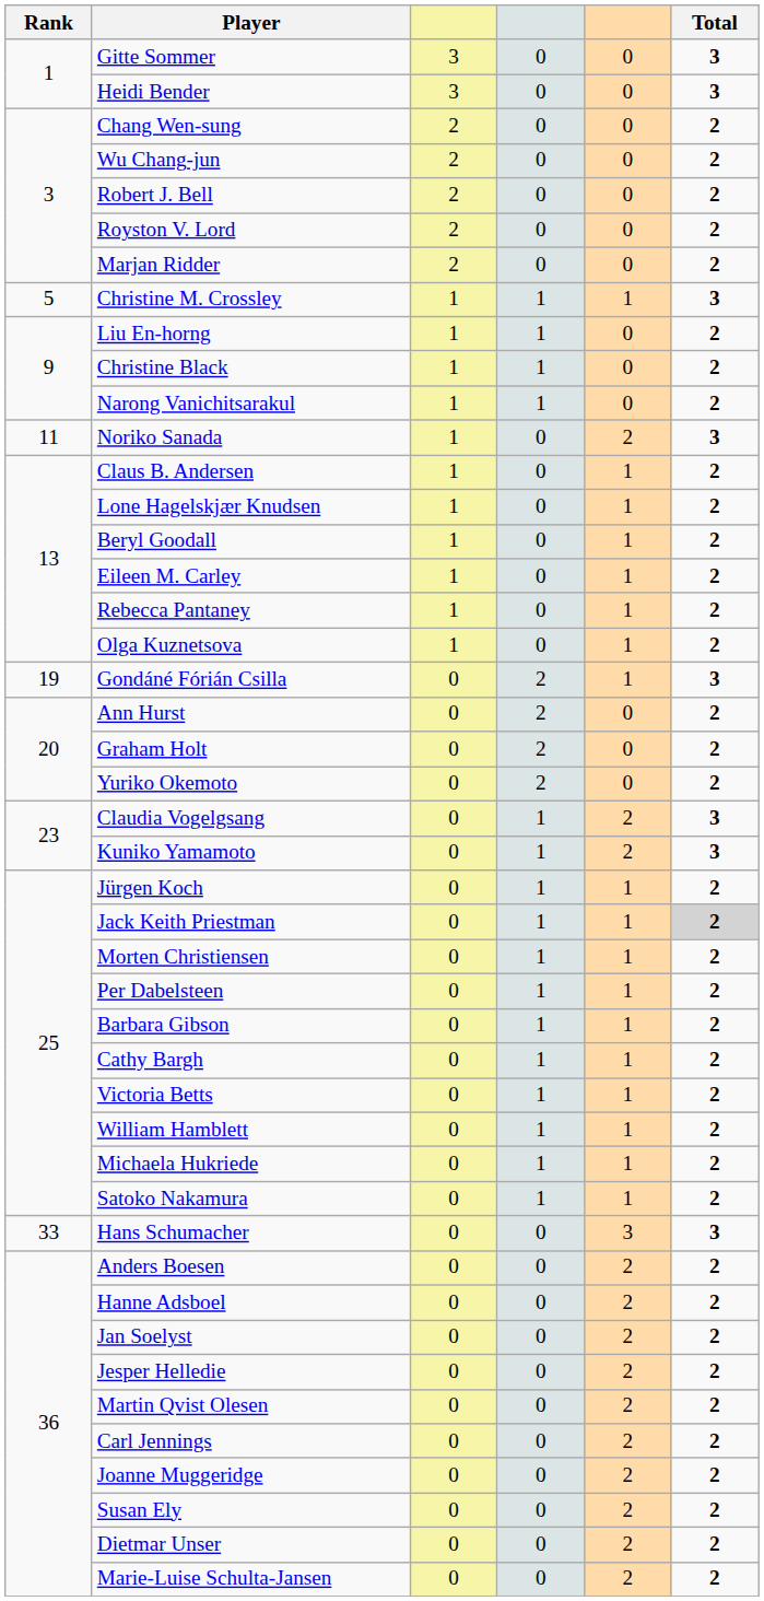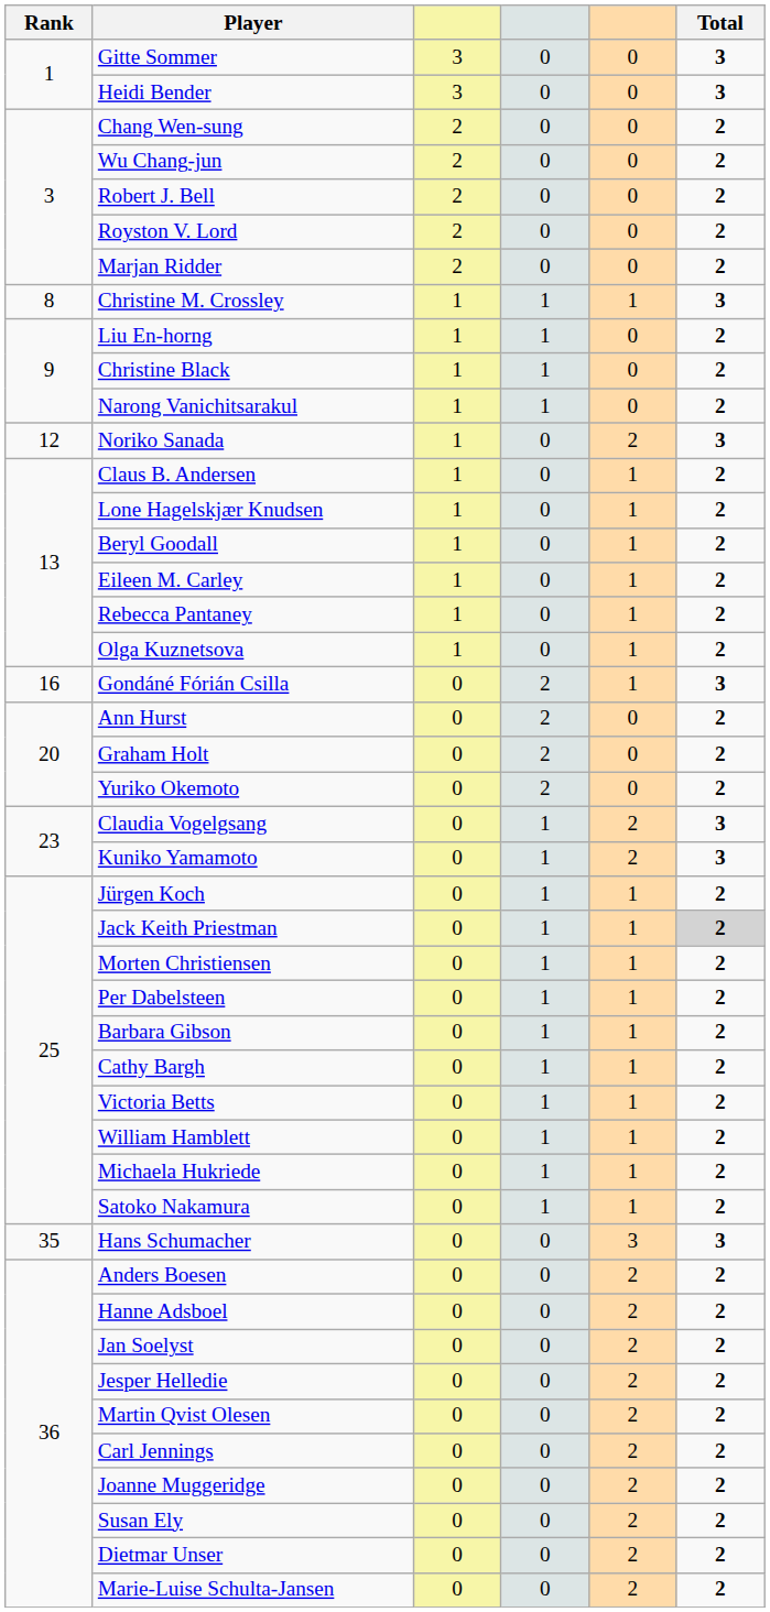 <table class="sortable wikitable" style="font-size:85%; text-align:center">
 <tr>
 <th width="50">Rank</th>
 <th width="200">Player</th>
 <td bgcolor="#f7f6a8" width="50"></td>
 <td bgcolor="#dce5e5" width="50"></td>
 <td bgcolor="#ffdba9" width="50"></td>
 <th width="50">Total</th>
 </tr>
 <tr>
 <td rowspan="2">1</td>
 <td align="left"> <a href='#'>Gitte Sommer</a></td>
 <td bgcolor="#f7f6a8">3</td>
 <td bgcolor="#dce5e5">0</td>
 <td bgcolor="#ffdba9">0</td>
 <td><strong>3</strong></td>
 </tr>
 <tr>
 <td align="left"> <a href='#'>Heidi Bender</a></td>
 <td bgcolor="#f7f6a8">3</td>
 <td bgcolor="#dce5e5">0</td>
 <td bgcolor="#ffdba9">0</td>
 <td><strong>3</strong></td>
 </tr>
 <tr>
 <td rowspan="5">3</td>
 <td align="left"> <a href='#'>Chang Wen-sung</a></td>
 <td bgcolor="#f7f6a8">2</td>
 <td bgcolor="#dce5e5">0</td>
 <td bgcolor="#ffdba9">0</td>
 <td><strong>2</strong></td>
 </tr>
 <tr>
 <td align="left"> <a href='#'>Wu Chang-jun</a></td>
 <td bgcolor="#f7f6a8">2</td>
 <td bgcolor="#dce5e5">0</td>
 <td bgcolor="#ffdba9">0</td>
 <td><strong>2</strong></td>
 </tr>
 <tr>
 <td align="left"> <a href='#'>Robert J. Bell</a></td>
 <td bgcolor="#f7f6a8">2</td>
 <td bgcolor="#dce5e5">0</td>
 <td bgcolor="#ffdba9">0</td>
 <td><strong>2</strong></td>
 </tr>
 <tr>
 <td align="left"> <a href='#'>Royston V. Lord</a></td>
 <td bgcolor="#f7f6a8">2</td>
 <td bgcolor="#dce5e5">0</td>
 <td bgcolor="#ffdba9">0</td>
 <td><strong>2</strong></td>
 </tr>
 <tr>
 <td align="left"> <a href='#'>Marjan Ridder</a></td>
 <td bgcolor="#f7f6a8">2</td>
 <td bgcolor="#dce5e5">0</td>
 <td bgcolor="#ffdba9">0</td>
 <td><strong>2</strong></td>
 </tr>
 <tr>
-<td>5</td>
+<td>8</td>
 <td align="left"> <a href='#'>Christine M. Crossley</a></td>
 <td bgcolor="#f7f6a8">1</td>
 <td bgcolor="#dce5e5">1</td>
 <td bgcolor="#ffdba9">1</td>
 <td><strong>3</strong></td>
 </tr>
 <tr>
 <td rowspan="3">9</td>
 <td align="left"> <a href='#'>Liu En-horng</a></td>
 <td bgcolor="#f7f6a8">1</td>
 <td bgcolor="#dce5e5">1</td>
 <td bgcolor="#ffdba9">0</td>
 <td><strong>2</strong></td>
 </tr>
 <tr>
 <td align="left"> <a href='#'>Christine Black</a></td>
 <td bgcolor="#f7f6a8">1</td>
 <td bgcolor="#dce5e5">1</td>
 <td bgcolor="#ffdba9">0</td>
 <td><strong>2</strong></td>
 </tr>
 <tr>
 <td align="left"> <a href='#'>Narong Vanichitsarakul</a></td>
 <td bgcolor="#f7f6a8">1</td>
 <td bgcolor="#dce5e5">1</td>
 <td bgcolor="#ffdba9">0</td>
 <td><strong>2</strong></td>
 </tr>
 <tr>
-<td>11</td>
+<td>12</td>
 <td align="left"> <a href='#'>Noriko Sanada</a></td>
 <td bgcolor="#f7f6a8">1</td>
 <td bgcolor="#dce5e5">0</td>
 <td bgcolor="#ffdba9">2</td>
 <td><strong>3</strong></td>
 </tr>
 <tr>
 <td rowspan="6">13</td>
 <td align="left"> <a href='#'>Claus B. Andersen</a></td>
 <td bgcolor="#f7f6a8">1</td>
 <td bgcolor="#dce5e5">0</td>
 <td bgcolor="#ffdba9">1</td>
 <td><strong>2</strong></td>
 </tr>
 <tr>
 <td align="left"> <a href='#'>Lone Hagelskjær Knudsen</a></td>
 <td bgcolor="#f7f6a8">1</td>
 <td bgcolor="#dce5e5">0</td>
 <td bgcolor="#ffdba9">1</td>
 <td><strong>2</strong></td>
 </tr>
 <tr>
 <td align="left"> <a href='#'>Beryl Goodall</a></td>
 <td bgcolor="#f7f6a8">1</td>
 <td bgcolor="#dce5e5">0</td>
 <td bgcolor="#ffdba9">1</td>
 <td><strong>2</strong></td>
 </tr>
 <tr>
 <td align="left"> <a href='#'>Eileen M. Carley</a></td>
 <td bgcolor="#f7f6a8">1</td>
 <td bgcolor="#dce5e5">0</td>
 <td bgcolor="#ffdba9">1</td>
 <td><strong>2</strong></td>
 </tr>
 <tr>
 <td align="left"> <a href='#'>Rebecca Pantaney</a></td>
 <td bgcolor="#f7f6a8">1</td>
 <td bgcolor="#dce5e5">0</td>
 <td bgcolor="#ffdba9">1</td>
 <td><strong>2</strong></td>
 </tr>
 <tr>
 <td align="left"> <a href='#'>Olga Kuznetsova</a></td>
 <td bgcolor="#f7f6a8">1</td>
 <td bgcolor="#dce5e5">0</td>
 <td bgcolor="#ffdba9">1</td>
 <td><strong>2</strong></td>
 </tr>
 <tr>
-<td>19</td>
+<td>16</td>
 <td align="left"> <a href='#'>Gondáné Fórián Csilla</a></td>
 <td bgcolor="#f7f6a8">0</td>
 <td bgcolor="#dce5e5">2</td>
 <td bgcolor="#ffdba9">1</td>
 <td><strong>3</strong></td>
 </tr>
 <tr>
 <td rowspan="3">20</td>
 <td align="left"> <a href='#'>Ann Hurst</a></td>
 <td bgcolor="#f7f6a8">0</td>
 <td bgcolor="#dce5e5">2</td>
 <td bgcolor="#ffdba9">0</td>
 <td><strong>2</strong></td>
 </tr>
 <tr>
 <td align="left"> <a href='#'>Graham Holt</a></td>
 <td bgcolor="#f7f6a8">0</td>
 <td bgcolor="#dce5e5">2</td>
 <td bgcolor="#ffdba9">0</td>
 <td><strong>2</strong></td>
 </tr>
 <tr>
 <td align="left"> <a href='#'>Yuriko Okemoto</a></td>
 <td bgcolor="#f7f6a8">0</td>
 <td bgcolor="#dce5e5">2</td>
 <td bgcolor="#ffdba9">0</td>
 <td><strong>2</strong></td>
 </tr>
 <tr>
 <td rowspan="2">23</td>
 <td align="left"> <a href='#'>Claudia Vogelgsang</a></td>
 <td bgcolor="#f7f6a8">0</td>
 <td bgcolor="#dce5e5">1</td>
 <td bgcolor="#ffdba9">2</td>
 <td><strong>3</strong></td>
 </tr>
 <tr>
 <td align="left"> <a href='#'>Kuniko Yamamoto</a></td>
 <td bgcolor="#f7f6a8">0</td>
 <td bgcolor="#dce5e5">1</td>
 <td bgcolor="#ffdba9">2</td>
 <td><strong>3</strong></td>
 </tr>
 <tr>
 <td rowspan="10">25</td>
 <td align="left"> <a href='#'>Jürgen Koch</a></td>
 <td bgcolor="#f7f6a8">0</td>
 <td bgcolor="#dce5e5">1</td>
 <td bgcolor="#ffdba9">1</td>
 <td><strong>2</strong></td>
 </tr>
 <tr>
 <td align="left"> <a href='#'>Jack Keith Priestman</a></td>
 <td bgcolor="#f7f6a8">0</td>
 <td bgcolor="#dce5e5">1</td>
 <td bgcolor="#ffdba9">1</td>
 <td style="background: lightgrey;"><strong>2</strong></td>
 </tr>
 <tr>
 <td align="left"> <a href='#'>Morten Christiensen</a></td>
 <td bgcolor="#f7f6a8">0</td>
 <td bgcolor="#dce5e5">1</td>
 <td bgcolor="#ffdba9">1</td>
 <td><strong>2</strong></td>
 </tr>
 <tr>
 <td align="left"> <a href='#'>Per Dabelsteen</a></td>
 <td bgcolor="#f7f6a8">0</td>
 <td bgcolor="#dce5e5">1</td>
 <td bgcolor="#ffdba9">1</td>
 <td><strong>2</strong></td>
 </tr>
 <tr>
 <td align="left"> <a href='#'>Barbara Gibson</a></td>
 <td bgcolor="#f7f6a8">0</td>
 <td bgcolor="#dce5e5">1</td>
 <td bgcolor="#ffdba9">1</td>
 <td><strong>2</strong></td>
 </tr>
 <tr>
 <td align="left"> <a href='#'>Cathy Bargh</a></td>
 <td bgcolor="#f7f6a8">0</td>
 <td bgcolor="#dce5e5">1</td>
 <td bgcolor="#ffdba9">1</td>
 <td><strong>2</strong></td>
 </tr>
 <tr>
 <td align="left"> <a href='#'>Victoria Betts</a></td>
 <td bgcolor="#f7f6a8">0</td>
 <td bgcolor="#dce5e5">1</td>
 <td bgcolor="#ffdba9">1</td>
 <td><strong>2</strong></td>
 </tr>
 <tr>
 <td align="left"> <a href='#'>William Hamblett</a></td>
 <td bgcolor="#f7f6a8">0</td>
 <td bgcolor="#dce5e5">1</td>
 <td bgcolor="#ffdba9">1</td>
 <td><strong>2</strong></td>
 </tr>
 <tr>
 <td align="left"> <a href='#'>Michaela Hukriede</a></td>
 <td bgcolor="#f7f6a8">0</td>
 <td bgcolor="#dce5e5">1</td>
 <td bgcolor="#ffdba9">1</td>
 <td><strong>2</strong></td>
 </tr>
 <tr>
 <td align="left"> <a href='#'>Satoko Nakamura</a></td>
 <td bgcolor="#f7f6a8">0</td>
 <td bgcolor="#dce5e5">1</td>
 <td bgcolor="#ffdba9">1</td>
 <td><strong>2</strong></td>
 </tr>
 <tr>
-<td>33</td>
+<td>35</td>
 <td align="left"> <a href='#'>Hans Schumacher</a></td>
 <td bgcolor="#f7f6a8">0</td>
 <td bgcolor="#dce5e5">0</td>
 <td bgcolor="#ffdba9">3</td>
 <td><strong>3</strong></td>
 </tr>
 <tr>
 <td rowspan="10">36</td>
 <td align="left"> <a href='#'>Anders Boesen</a></td>
 <td bgcolor="#f7f6a8">0</td>
 <td bgcolor="#dce5e5">0</td>
 <td bgcolor="#ffdba9">2</td>
 <td><strong>2</strong></td>
 </tr>
 <tr>
 <td align="left"> <a href='#'>Hanne Adsboel</a></td>
 <td bgcolor="#f7f6a8">0</td>
 <td bgcolor="#dce5e5">0</td>
 <td bgcolor="#ffdba9">2</td>
 <td><strong>2</strong></td>
 </tr>
 <tr>
 <td align="left"> <a href='#'>Jan Soelyst</a></td>
 <td bgcolor="#f7f6a8">0</td>
 <td bgcolor="#dce5e5">0</td>
 <td bgcolor="#ffdba9">2</td>
 <td><strong>2</strong></td>
 </tr>
 <tr>
 <td align="left"> <a href='#'>Jesper Helledie</a></td>
 <td bgcolor="#f7f6a8">0</td>
 <td bgcolor="#dce5e5">0</td>
 <td bgcolor="#ffdba9">2</td>
 <td><strong>2</strong></td>
 </tr>
 <tr>
 <td align="left"> <a href='#'>Martin Qvist Olesen</a></td>
 <td bgcolor="#f7f6a8">0</td>
 <td bgcolor="#dce5e5">0</td>
 <td bgcolor="#ffdba9">2</td>
 <td><strong>2</strong></td>
 </tr>
 <tr>
 <td align="left"> <a href='#'>Carl Jennings</a></td>
 <td bgcolor="#f7f6a8">0</td>
 <td bgcolor="#dce5e5">0</td>
 <td bgcolor="#ffdba9">2</td>
 <td><strong>2</strong></td>
 </tr>
 <tr>
 <td align="left"> <a href='#'>Joanne Muggeridge</a></td>
 <td bgcolor="#f7f6a8">0</td>
 <td bgcolor="#dce5e5">0</td>
 <td bgcolor="#ffdba9">2</td>
 <td><strong>2</strong></td>
 </tr>
 <tr>
 <td align="left"> <a href='#'>Susan Ely</a></td>
 <td bgcolor="#f7f6a8">0</td>
 <td bgcolor="#dce5e5">0</td>
 <td bgcolor="#ffdba9">2</td>
 <td><strong>2</strong></td>
 </tr>
 <tr>
 <td align="left"> <a href='#'>Dietmar Unser</a></td>
 <td bgcolor="#f7f6a8">0</td>
 <td bgcolor="#dce5e5">0</td>
 <td bgcolor="#ffdba9">2</td>
 <td><strong>2</strong></td>
 </tr>
 <tr>
 <td align="left"> <a href='#'>Marie-Luise Schulta-Jansen</a></td>
 <td bgcolor="#f7f6a8">0</td>
 <td bgcolor="#dce5e5">0</td>
 <td bgcolor="#ffdba9">2</td>
 <td><strong>2</strong></td>
 </tr>
 </table>
